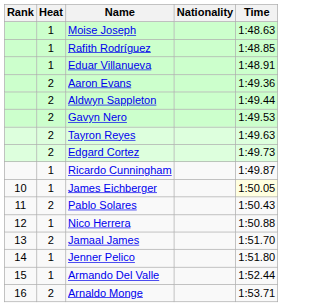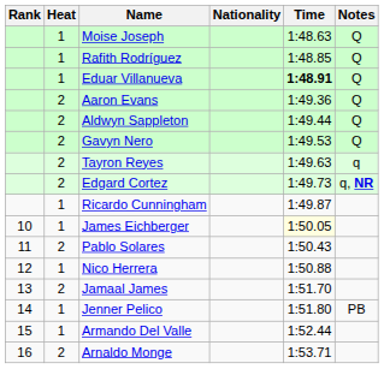 <table class="wikitable sortable" style="text-align:center">
 <tr>
 <th>Rank</th>
 <th>Heat</th>
 <th>Name</th>
 <th>Nationality</th>
 <th>Time</th>
+<th>Notes</th>
 </tr>
 <tr bgcolor=ccffcc>
 <td></td>
 <td>1</td>
 <td align=left><a href='#'>Moise Joseph</a></td>
 <td align=left></td>
 <td>1:48.63</td>
+<td>Q</td>
 </tr>
 <tr bgcolor=ccffcc>
 <td></td>
 <td>1</td>
 <td align=left><a href='#'>Rafith Rodríguez</a></td>
 <td align=left></td>
 <td>1:48.85</td>
+<td>Q</td>
 </tr>
 <tr bgcolor=ccffcc>
 <td></td>
 <td>1</td>
 <td align=left><a href='#'>Eduar Villanueva</a></td>
 <td align=left></td>
-<td>1:48.91</td>
+<td><strong>1:48.91</strong></td>
+<td>Q</td>
 </tr>
 <tr bgcolor=ccffcc>
 <td></td>
 <td>2</td>
 <td align=left><a href='#'>Aaron Evans</a></td>
 <td align=left></td>
 <td>1:49.36</td>
+<td>Q</td>
 </tr>
 <tr bgcolor=ccffcc>
 <td></td>
 <td>2</td>
 <td align=left><a href='#'>Aldwyn Sappleton</a></td>
 <td align=left></td>
 <td>1:49.44</td>
+<td>Q</td>
 </tr>
 <tr bgcolor=ccffcc>
 <td></td>
 <td>2</td>
 <td align=left><a href='#'>Gavyn Nero</a></td>
 <td align=left></td>
 <td>1:49.53</td>
+<td>Q</td>
 </tr>
 <tr bgcolor=ddffdd>
 <td></td>
 <td>2</td>
 <td align=left><a href='#'>Tayron Reyes</a></td>
 <td align=left></td>
 <td>1:49.63</td>
+<td>q</td>
 </tr>
 <tr bgcolor=ddffdd>
 <td></td>
 <td>2</td>
 <td align=left><a href='#'>Edgard Cortez</a></td>
 <td align=left></td>
 <td>1:49.73</td>
+<td>q, <strong><a href='#'>NR</a></strong></td>
 </tr>
 <tr>
 <td></td>
 <td>1</td>
 <td align=left><a href='#'>Ricardo Cunningham</a></td>
 <td align=left></td>
 <td>1:49.87</td>
+<td></td>
 </tr>
 <tr>
 <td>10</td>
 <td>1</td>
 <td align=left><a href='#'>James Eichberger</a></td>
 <td align=left></td>
 <td style="background: lightyellow;">1:50.05</td>
+<td></td>
 </tr>
 <tr>
 <td>11</td>
 <td>2</td>
 <td align=left><a href='#'>Pablo Solares</a></td>
 <td align=left></td>
 <td>1:50.43</td>
+<td></td>
 </tr>
 <tr>
 <td>12</td>
 <td>1</td>
 <td align=left><a href='#'>Nico Herrera</a></td>
 <td align=left></td>
 <td>1:50.88</td>
+<td></td>
 </tr>
 <tr>
 <td>13</td>
 <td>2</td>
 <td align=left><a href='#'>Jamaal James</a></td>
 <td align=left></td>
 <td>1:51.70</td>
+<td></td>
 </tr>
 <tr>
 <td>14</td>
 <td>1</td>
 <td align=left><a href='#'>Jenner Pelico</a></td>
 <td align=left></td>
 <td>1:51.80</td>
+<td>PB</td>
 </tr>
 <tr>
 <td>15</td>
 <td>1</td>
 <td align=left><a href='#'>Armando Del Valle</a></td>
 <td align=left></td>
 <td>1:52.44</td>
+<td></td>
 </tr>
 <tr>
 <td>16</td>
 <td>2</td>
 <td align=left><a href='#'>Arnaldo Monge</a></td>
 <td align=left></td>
 <td>1:53.71</td>
+<td></td>
 </tr>
 </table>
